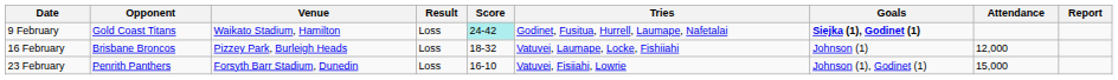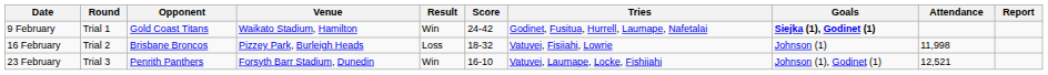 <table class="wikitable" style="font-size:75%;" width="100%">
 <tr>
 <th>Date</th>
+<th>Round</th>
 <th>Opponent</th>
 <th>Venue</th>
 <th>Result</th>
 <th>Score</th>
 <th>Tries</th>
 <th>Goals</th>
 <th>Attendance</th>
 <th>Report</th>
 </tr>
 <tr>
 <td>9 February</td>
+<td>Trial 1</td>
 <td> <a href='#'>Gold Coast Titans</a></td>
 <td><a href='#'>Waikato Stadium</a>, <a href='#'>Hamilton</a></td>
-<td>Loss</td>
-<td style="background: paleturquoise;">24-42</td>
+<td>Win</td>
+<td>24-42</td>
 <td><a href='#'>Godinet</a>, <a href='#'>Fusitua</a>, <a href='#'>Hurrell</a>, <a href='#'>Laumape</a>, <a href='#'>Nafetalai</a></td>
 <td><strong><a href='#'>Siejka</a> (1), <a href='#'>Godinet</a> (1)</strong></td>
 <td></td>
 <td></td>
 </tr>
 <tr>
 <td>16 February</td>
+<td>Trial 2</td>
 <td> <a href='#'>Brisbane Broncos</a></td>
 <td><a href='#'>Pizzey Park</a>, <a href='#'>Burleigh Heads</a></td>
 <td>Loss</td>
 <td>18-32</td>
-<td><a href='#'>Vatuvei</a>, <a href='#'>Laumape</a>, <a href='#'>Locke</a>, <a href='#'>Fishiiahi</a></td>
+<td><a href='#'>Vatuvei</a>, <a href='#'>Fisiiahi</a>, <a href='#'>Lowrie</a></td>
 <td><a href='#'>Johnson</a> (1)</td>
-<td>12,000</td>
+<td>11,998</td>
 <td></td>
 </tr>
 <tr>
 <td>23 February</td>
+<td>Trial 3</td>
 <td> <a href='#'>Penrith Panthers</a></td>
 <td><a href='#'>Forsyth Barr Stadium</a>, <a href='#'>Dunedin</a></td>
-<td>Loss</td>
+<td>Win</td>
 <td>16-10</td>
-<td><a href='#'>Vatuvei</a>, <a href='#'>Fisiiahi</a>, <a href='#'>Lowrie</a></td>
+<td><a href='#'>Vatuvei</a>, <a href='#'>Laumape</a>, <a href='#'>Locke</a>, <a href='#'>Fishiiahi</a></td>
 <td><a href='#'>Johnson</a> (1), <a href='#'>Godinet</a> (1)</td>
-<td>15,000</td>
+<td>12,521</td>
 <td></td>
 </tr>
 </table>
